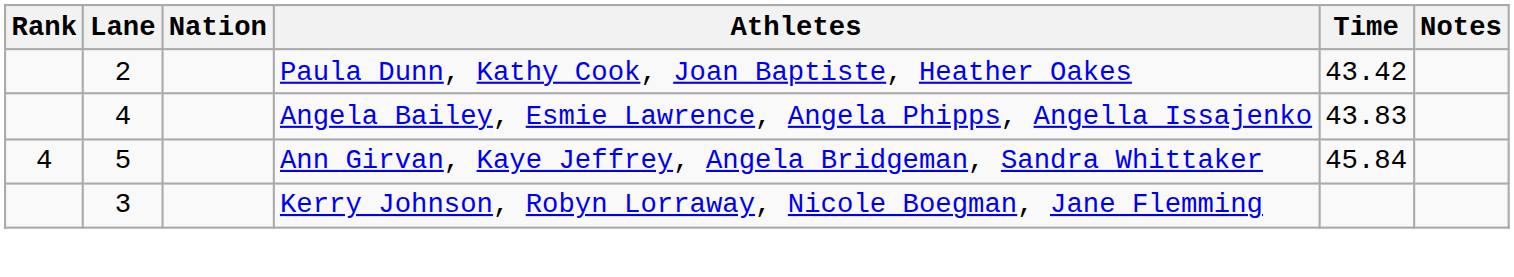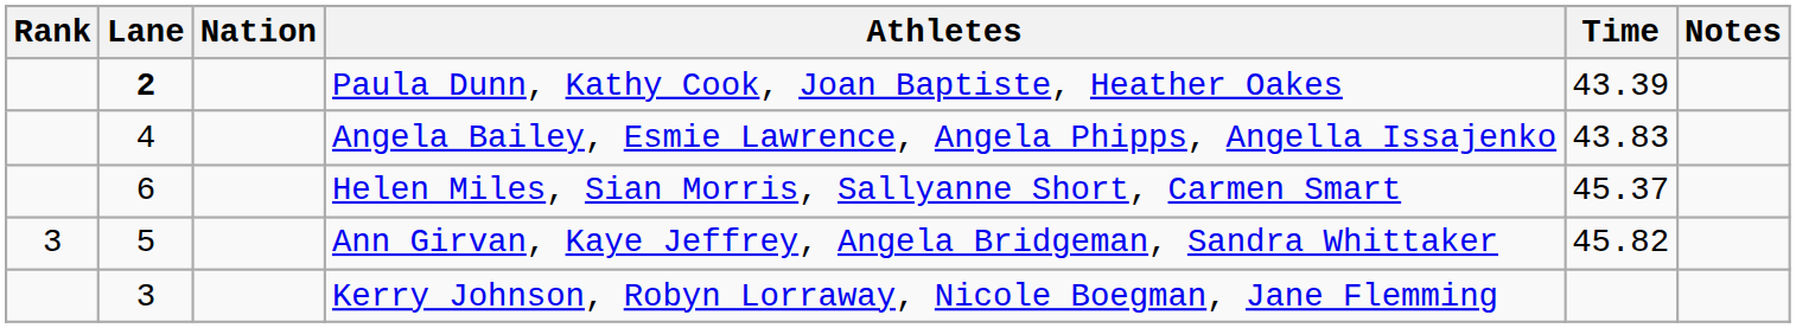 <table class="wikitable sortable" style="text-align:center">
 <tr>
 <th>Rank</th>
 <th>Lane</th>
 <th>Nation</th>
 <th>Athletes</th>
 <th>Time</th>
 <th>Notes</th>
 </tr>
 <tr>
 <td></td>
-<td>2</td>
+<td><strong>2</strong></td>
 <td align=left></td>
 <td align=left><a href='#'>Paula Dunn</a>, <a href='#'>Kathy Cook</a>, <a href='#'>Joan Baptiste</a>, <a href='#'>Heather Oakes</a></td>
-<td>43.42</td>
+<td>43.39</td>
 <td></td>
 </tr>
 <tr>
 <td></td>
 <td>4</td>
 <td align=left></td>
 <td align=left><a href='#'>Angela Bailey</a>, <a href='#'>Esmie Lawrence</a>, <a href='#'>Angela Phipps</a>, <a href='#'>Angella Issajenko</a></td>
 <td>43.83</td>
 <td></td>
 </tr>
 <tr>
-<td>4</td>
+<td></td>
+<td>6</td>
+<td align=left></td>
+<td align=left><a href='#'>Helen Miles</a>, <a href='#'>Sian Morris</a>, <a href='#'>Sallyanne Short</a>, <a href='#'>Carmen Smart</a></td>
+<td>45.37</td>
+<td></td>
+</tr>
+<tr>
+<td>3</td>
 <td>5</td>
 <td align=left></td>
 <td align=left><a href='#'>Ann Girvan</a>, <a href='#'>Kaye Jeffrey</a>, <a href='#'>Angela Bridgeman</a>, <a href='#'>Sandra Whittaker</a></td>
-<td>45.84</td>
+<td>45.82</td>
 <td></td>
 </tr>
 <tr>
 <td></td>
 <td>3</td>
 <td align=left></td>
 <td align=left><a href='#'>Kerry Johnson</a>, <a href='#'>Robyn Lorraway</a>, <a href='#'>Nicole Boegman</a>, <a href='#'>Jane Flemming</a></td>
 <td></td>
 <td></td>
 </tr>
 </table>
